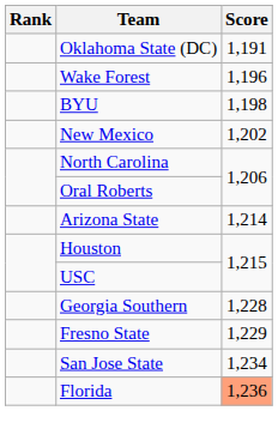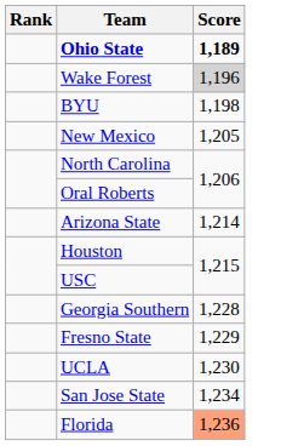 <table class="wikitable sortable" style="text-align:center">
 <tr>
 <th dat-sort-type=number>Rank</th>
 <th>Team</th>
 <th>Score</th>
 </tr>
 <tr>
 <td></td>
-<td align=left><a href='#'>Oklahoma State</a> (DC)</td>
-<td>1,191</td>
+<td align=left><strong><a href='#'>Ohio State</a></strong></td>
+<td><strong>1,189</strong></td>
 </tr>
 <tr>
 <td></td>
 <td align=left><a href='#'>Wake Forest</a></td>
-<td>1,196</td>
+<td style="background: lightgrey;">1,196</td>
 </tr>
 <tr>
 <td></td>
 <td align=left><a href='#'>BYU</a></td>
 <td>1,198</td>
 </tr>
 <tr>
 <td></td>
 <td align=left><a href='#'>New Mexico</a></td>
-<td>1,202</td>
+<td>1,205</td>
 </tr>
 <tr>
 <td rowspan=2></td>
 <td align=left><a href='#'>North Carolina</a></td>
 <td rowspan=2>1,206</td>
 </tr>
 <tr>
 <td align=left><a href='#'>Oral Roberts</a></td>
 </tr>
 <tr>
 <td></td>
 <td align=left><a href='#'>Arizona State</a></td>
 <td>1,214</td>
 </tr>
 <tr>
 <td rowspan=2></td>
 <td align=left><a href='#'>Houston</a></td>
 <td rowspan=2>1,215</td>
 </tr>
 <tr>
 <td align=left><a href='#'>USC</a></td>
 </tr>
 <tr>
 <td></td>
 <td align=left><a href='#'>Georgia Southern</a></td>
 <td>1,228</td>
 </tr>
 <tr>
 <td></td>
 <td align=left><a href='#'>Fresno State</a></td>
 <td>1,229</td>
 </tr>
 <tr>
 <td></td>
+<td align=left><a href='#'>UCLA</a></td>
+<td>1,230</td>
+</tr>
+<tr>
+<td></td>
 <td align=left><a href='#'>San Jose State</a></td>
 <td>1,234</td>
 </tr>
 <tr>
 <td></td>
 <td align=left><a href='#'>Florida</a></td>
 <td style="background: lightsalmon;">1,236</td>
 </tr>
 </table>
